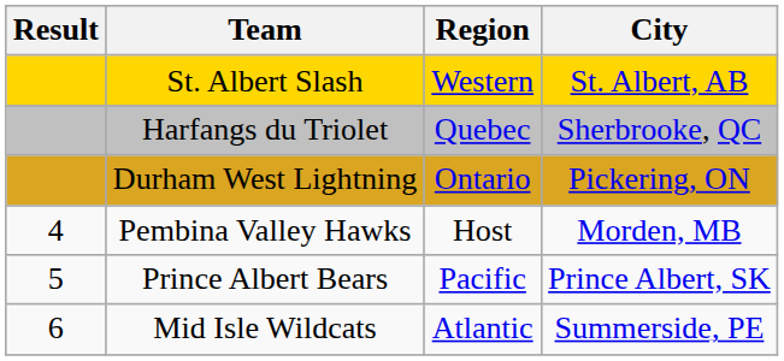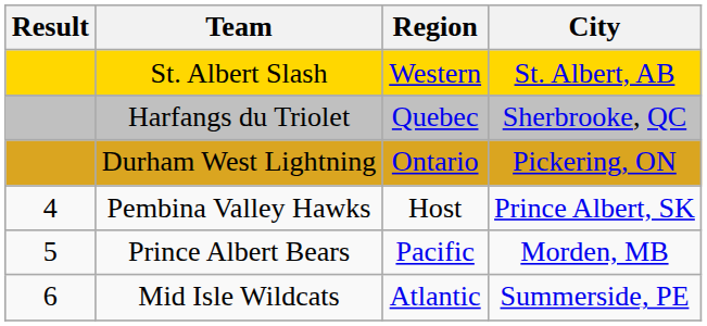 <table class="wikitable" style="text-align: center;">
 <tr>
 <th>Result</th>
 <th>Team</th>
 <th>Region</th>
 <th>City</th>
 </tr>
 <tr bgcolor=gold>
 <td></td>
 <td>St. Albert Slash</td>
 <td><a href='#'>Western</a></td>
 <td><a href='#'>St. Albert, AB</a></td>
 </tr>
 <tr bgcolor=silver>
 <td></td>
 <td>Harfangs du Triolet</td>
 <td><a href='#'>Quebec</a></td>
 <td><a href='#'>Sherbrooke</a>, <a href='#'>QC</a></td>
 </tr>
 <tr bgcolor=goldenrod>
 <td></td>
 <td>Durham West Lightning</td>
 <td><a href='#'>Ontario</a></td>
 <td><a href='#'>Pickering, ON</a></td>
 </tr>
 <tr>
 <td>4</td>
 <td>Pembina Valley Hawks</td>
 <td>Host</td>
-<td><a href='#'>Morden, MB</a></td>
+<td><a href='#'>Prince Albert, SK</a></td>
 </tr>
 <tr>
 <td>5</td>
 <td>Prince Albert Bears</td>
 <td><a href='#'>Pacific</a></td>
-<td><a href='#'>Prince Albert, SK</a></td>
+<td><a href='#'>Morden, MB</a></td>
 </tr>
 <tr>
 <td>6</td>
 <td>Mid Isle Wildcats</td>
 <td><a href='#'>Atlantic</a></td>
 <td><a href='#'>Summerside, PE</a></td>
 </tr>
 </table>
